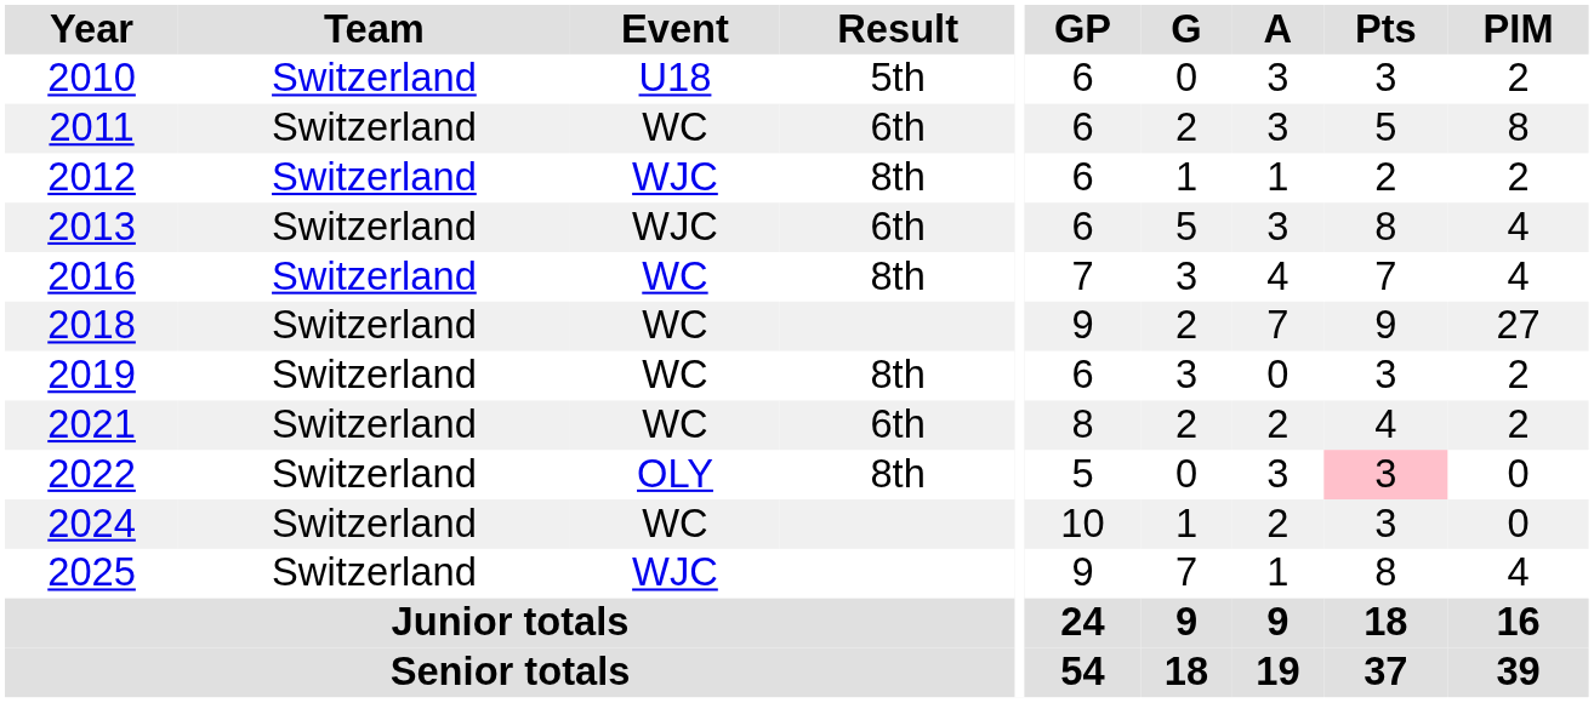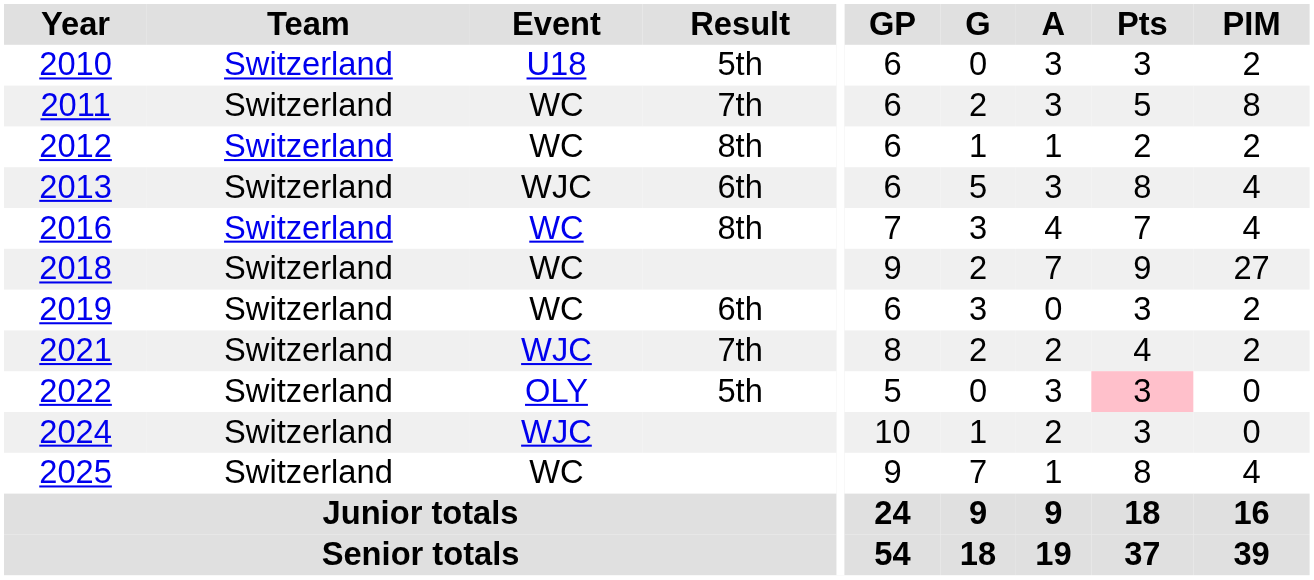 <table border="0" cellpadding="1" cellspacing="0" ID="Table3" style="text-align:center; width:40em">
 <tr bgcolor="#e0e0e0">
 <th>Year</th>
 <th>Team</th>
 <th>Event</th>
 <th>Result</th>
 <th rowspan="102" bgcolor="#fff"></th>
 <th>GP</th>
 <th>G</th>
 <th>A</th>
 <th>Pts</th>
 <th>PIM</th>
 </tr>
 <tr>
 <td><a href='#'>2010</a></td>
 <td><a href='#'>Switzerland</a></td>
 <td><a href='#'>U18</a></td>
 <td>5th</td>
 <td>6</td>
 <td>0</td>
 <td>3</td>
 <td>3</td>
 <td>2</td>
 </tr>
 <tr bgcolor="#f0f0f0">
 <td><a href='#'>2011</a></td>
 <td>Switzerland</td>
 <td>WC</td>
-<td>6th</td>
+<td>7th</td>
 <td>6</td>
 <td>2</td>
 <td>3</td>
 <td>5</td>
 <td>8</td>
 </tr>
 <tr>
 <td><a href='#'>2012</a></td>
 <td><a href='#'>Switzerland</a></td>
-<td><a href='#'>WJC</a></td>
+<td>WC</td>
 <td>8th</td>
 <td>6</td>
 <td>1</td>
 <td>1</td>
 <td>2</td>
 <td>2</td>
 </tr>
 <tr bgcolor="#f0f0f0">
 <td><a href='#'>2013</a></td>
 <td>Switzerland</td>
 <td>WJC</td>
 <td>6th</td>
 <td>6</td>
 <td>5</td>
 <td>3</td>
 <td>8</td>
 <td>4</td>
 </tr>
 <tr>
 <td><a href='#'>2016</a></td>
 <td><a href='#'>Switzerland</a></td>
 <td><a href='#'>WC</a></td>
 <td>8th</td>
 <td>7</td>
 <td>3</td>
 <td>4</td>
 <td>7</td>
 <td>4</td>
 </tr>
 <tr bgcolor="#f0f0f0">
 <td><a href='#'>2018</a></td>
 <td>Switzerland</td>
 <td>WC</td>
 <td></td>
 <td>9</td>
 <td>2</td>
 <td>7</td>
 <td>9</td>
 <td>27</td>
 </tr>
 <tr>
 <td><a href='#'>2019</a></td>
 <td>Switzerland</td>
 <td>WC</td>
-<td>8th</td>
+<td>6th</td>
 <td>6</td>
 <td>3</td>
 <td>0</td>
 <td>3</td>
 <td>2</td>
 </tr>
 <tr bgcolor="#f0f0f0">
 <td><a href='#'>2021</a></td>
 <td>Switzerland</td>
-<td>WC</td>
-<td>6th</td>
+<td><a href='#'>WJC</a></td>
+<td>7th</td>
 <td>8</td>
 <td>2</td>
 <td>2</td>
 <td>4</td>
 <td>2</td>
 </tr>
 <tr>
 <td><a href='#'>2022</a></td>
 <td>Switzerland</td>
 <td><a href='#'>OLY</a></td>
-<td>8th</td>
+<td>5th</td>
 <td>5</td>
 <td>0</td>
 <td>3</td>
 <td style="background: pink;">3</td>
 <td>0</td>
 </tr>
 <tr bgcolor="#f0f0f0">
 <td><a href='#'>2024</a></td>
 <td>Switzerland</td>
-<td>WC</td>
+<td><a href='#'>WJC</a></td>
 <td></td>
 <td>10</td>
 <td>1</td>
 <td>2</td>
 <td>3</td>
 <td>0</td>
 </tr>
 <tr>
 <td><a href='#'>2025</a></td>
 <td>Switzerland</td>
-<td><a href='#'>WJC</a></td>
+<td>WC</td>
 <td></td>
 <td>9</td>
 <td>7</td>
 <td>1</td>
 <td>8</td>
 <td>4</td>
 </tr>
 <tr bgcolor="#e0e0e0">
 <th colspan="4">Junior totals</th>
 <th>24</th>
 <th>9</th>
 <th>9</th>
 <th>18</th>
 <th>16</th>
 </tr>
 <tr bgcolor="#e0e0e0">
 <th colspan="4">Senior totals</th>
 <th>54</th>
 <th>18</th>
 <th>19</th>
 <th>37</th>
 <th>39</th>
 </tr>
 </table>
